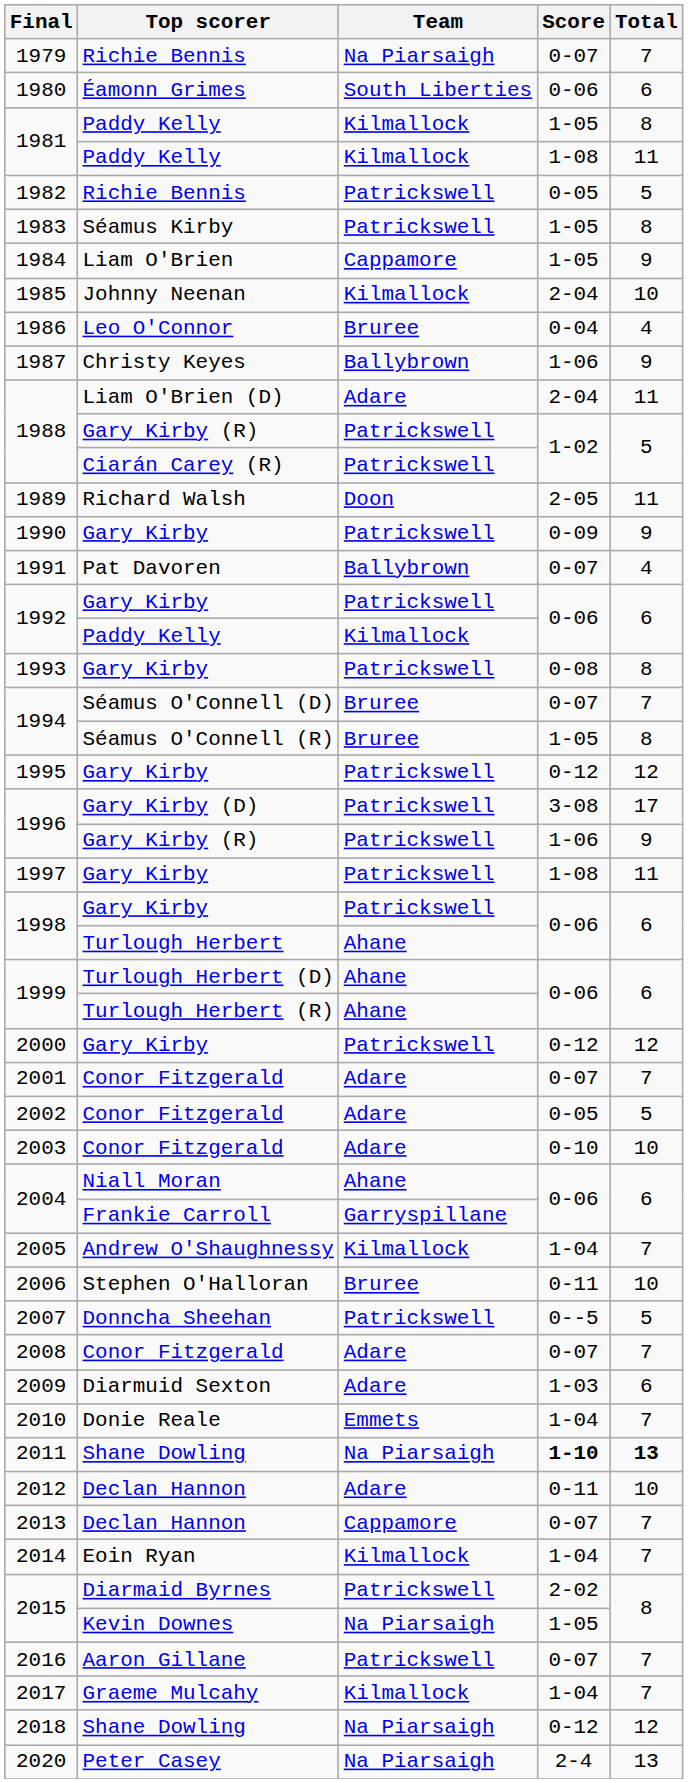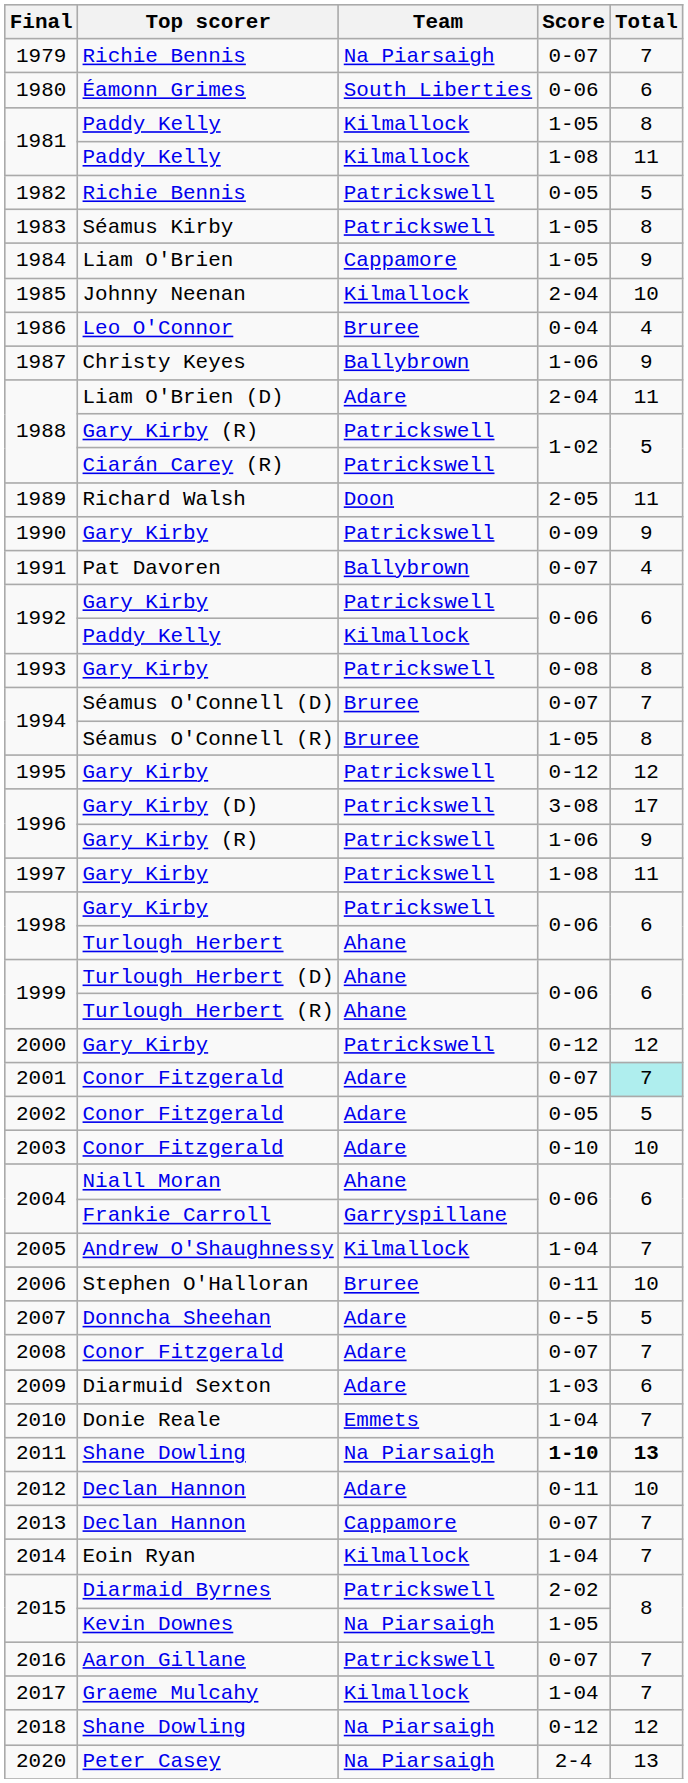 <table class="wikitable" style="text-align:center;">
 <tr>
 <th>Final</th>
 <th>Top scorer</th>
 <th>Team</th>
 <th>Score</th>
 <th>Total</th>
 </tr>
 <tr>
 <td rowspan="1">1979</td>
 <td style="text-align:left;"><a href='#'>Richie Bennis</a></td>
 <td style="text-align:left;"><a href='#'>Na Piarsaigh</a></td>
 <td>0-07</td>
 <td>7</td>
 </tr>
 <tr>
 <td rowspan="1">1980</td>
 <td style="text-align:left;"><a href='#'>Éamonn Grimes</a></td>
 <td style="text-align:left;"><a href='#'>South Liberties</a></td>
 <td>0-06</td>
 <td>6</td>
 </tr>
 <tr>
 <td rowspan="2">1981</td>
 <td style="text-align:left;"><a href='#'>Paddy Kelly</a></td>
 <td style="text-align:left;"><a href='#'>Kilmallock</a></td>
 <td>1-05</td>
 <td>8</td>
 </tr>
 <tr>
 <td style="text-align:left;"><a href='#'>Paddy Kelly</a></td>
 <td style="text-align:left;"><a href='#'>Kilmallock</a></td>
 <td>1-08</td>
 <td>11</td>
 </tr>
 <tr>
 <td rowspan="1">1982</td>
 <td style="text-align:left;"><a href='#'>Richie Bennis</a></td>
 <td style="text-align:left;"><a href='#'>Patrickswell</a></td>
 <td>0-05</td>
 <td>5</td>
 </tr>
 <tr>
 <td rowspan="1">1983</td>
 <td style="text-align:left;">Séamus Kirby</td>
 <td style="text-align:left;"><a href='#'>Patrickswell</a></td>
 <td>1-05</td>
 <td>8</td>
 </tr>
 <tr>
 <td rowspan="1">1984</td>
 <td style="text-align:left;">Liam O'Brien</td>
 <td style="text-align:left;"><a href='#'>Cappamore</a></td>
 <td>1-05</td>
 <td>9</td>
 </tr>
 <tr>
 <td rowspan="1">1985</td>
 <td style="text-align:left;">Johnny Neenan</td>
 <td style="text-align:left;"><a href='#'>Kilmallock</a></td>
 <td>2-04</td>
 <td>10</td>
 </tr>
 <tr>
 <td rowspan="1">1986</td>
 <td style="text-align:left;"><a href='#'>Leo O'Connor</a></td>
 <td style="text-align:left;"><a href='#'>Bruree</a></td>
 <td>0-04</td>
 <td>4</td>
 </tr>
 <tr>
 <td rowspan="1">1987</td>
 <td style="text-align:left;">Christy Keyes</td>
 <td style="text-align:left;"><a href='#'>Ballybrown</a></td>
 <td>1-06</td>
 <td>9</td>
 </tr>
 <tr>
 <td rowspan="3">1988</td>
 <td style="text-align:left;">Liam O'Brien (D)</td>
 <td style="text-align:left;"><a href='#'>Adare</a></td>
 <td>2-04</td>
 <td>11</td>
 </tr>
 <tr>
 <td style="text-align:left;"><a href='#'>Gary Kirby</a> (R)</td>
 <td style="text-align:left;"><a href='#'>Patrickswell</a></td>
 <td rowspan="2">1-02</td>
 <td rowspan="2">5</td>
 </tr>
 <tr>
 <td style="text-align:left;"><a href='#'>Ciarán Carey</a> (R)</td>
 <td style="text-align:left;"><a href='#'>Patrickswell</a></td>
 </tr>
 <tr>
 <td rowspan="1">1989</td>
 <td style="text-align:left;">Richard Walsh</td>
 <td style="text-align:left;"><a href='#'>Doon</a></td>
 <td>2-05</td>
 <td>11</td>
 </tr>
 <tr>
 <td rowspan="1">1990</td>
 <td style="text-align:left;"><a href='#'>Gary Kirby</a></td>
 <td style="text-align:left;"><a href='#'>Patrickswell</a></td>
 <td>0-09</td>
 <td>9</td>
 </tr>
 <tr>
 <td rowspan="1">1991</td>
 <td style="text-align:left;">Pat Davoren</td>
 <td style="text-align:left;"><a href='#'>Ballybrown</a></td>
 <td>0-07</td>
 <td>4</td>
 </tr>
 <tr>
 <td rowspan="2">1992</td>
 <td style="text-align:left;"><a href='#'>Gary Kirby</a></td>
 <td style="text-align:left;"><a href='#'>Patrickswell</a></td>
 <td rowspan="2">0-06</td>
 <td rowspan="2">6</td>
 </tr>
 <tr>
 <td style="text-align:left;"><a href='#'>Paddy Kelly</a></td>
 <td style="text-align:left;"><a href='#'>Kilmallock</a></td>
 </tr>
 <tr>
 <td rowspan="1">1993</td>
 <td style="text-align:left;"><a href='#'>Gary Kirby</a></td>
 <td style="text-align:left;"><a href='#'>Patrickswell</a></td>
 <td>0-08</td>
 <td>8</td>
 </tr>
 <tr>
 <td rowspan="2">1994</td>
 <td style="text-align:left;">Séamus O'Connell (D)</td>
 <td style="text-align:left;"><a href='#'>Bruree</a></td>
 <td>0-07</td>
 <td>7</td>
 </tr>
 <tr>
 <td style="text-align:left;">Séamus O'Connell (R)</td>
 <td style="text-align:left;"><a href='#'>Bruree</a></td>
 <td>1-05</td>
 <td>8</td>
 </tr>
 <tr>
 <td rowspan="1">1995</td>
 <td style="text-align:left;"><a href='#'>Gary Kirby</a></td>
 <td style="text-align:left;"><a href='#'>Patrickswell</a></td>
 <td>0-12</td>
 <td>12</td>
 </tr>
 <tr>
 <td rowspan="2">1996</td>
 <td style="text-align:left;"><a href='#'>Gary Kirby</a> (D)</td>
 <td style="text-align:left;"><a href='#'>Patrickswell</a></td>
 <td>3-08</td>
 <td>17</td>
 </tr>
 <tr>
 <td style="text-align:left;"><a href='#'>Gary Kirby</a> (R)</td>
 <td style="text-align:left;"><a href='#'>Patrickswell</a></td>
 <td>1-06</td>
 <td>9</td>
 </tr>
 <tr>
 <td rowspan="1">1997</td>
 <td style="text-align:left;"><a href='#'>Gary Kirby</a></td>
 <td style="text-align:left;"><a href='#'>Patrickswell</a></td>
 <td>1-08</td>
 <td>11</td>
 </tr>
 <tr>
 <td rowspan="2">1998</td>
 <td style="text-align:left;"><a href='#'>Gary Kirby</a></td>
 <td style="text-align:left;"><a href='#'>Patrickswell</a></td>
 <td rowspan="2">0-06</td>
 <td rowspan="2">6</td>
 </tr>
 <tr>
 <td style="text-align:left;"><a href='#'>Turlough Herbert</a></td>
 <td style="text-align:left;"><a href='#'>Ahane</a></td>
 </tr>
 <tr>
 <td rowspan="2">1999</td>
 <td style="text-align:left;"><a href='#'>Turlough Herbert</a> (D)</td>
 <td style="text-align:left;"><a href='#'>Ahane</a></td>
 <td rowspan="2">0-06</td>
 <td rowspan="2">6</td>
 </tr>
 <tr>
 <td style="text-align:left;"><a href='#'>Turlough Herbert</a> (R)</td>
 <td style="text-align:left;"><a href='#'>Ahane</a></td>
 </tr>
 <tr>
 <td rowspan="1">2000</td>
 <td style="text-align:left;"><a href='#'>Gary Kirby</a></td>
 <td style="text-align:left;"><a href='#'>Patrickswell</a></td>
 <td>0-12</td>
 <td>12</td>
 </tr>
 <tr>
 <td rowspan="1">2001</td>
 <td style="text-align:left;"><a href='#'>Conor Fitzgerald</a></td>
 <td style="text-align:left;"><a href='#'>Adare</a></td>
 <td>0-07</td>
-<td>7</td>
+<td style="background: paleturquoise;">7</td>
 </tr>
 <tr>
 <td rowspan="1">2002</td>
 <td style="text-align:left;"><a href='#'>Conor Fitzgerald</a></td>
 <td style="text-align:left;"><a href='#'>Adare</a></td>
 <td>0-05</td>
 <td>5</td>
 </tr>
 <tr>
 <td rowspan="1">2003</td>
 <td style="text-align:left;"><a href='#'>Conor Fitzgerald</a></td>
 <td style="text-align:left;"><a href='#'>Adare</a></td>
 <td>0-10</td>
 <td>10</td>
 </tr>
 <tr>
 <td rowspan="2">2004</td>
 <td style="text-align:left;"><a href='#'>Niall Moran</a></td>
 <td style="text-align:left;"><a href='#'>Ahane</a></td>
 <td rowspan="2">0-06</td>
 <td rowspan="2">6</td>
 </tr>
 <tr>
 <td style="text-align:left;"><a href='#'>Frankie Carroll</a></td>
 <td style="text-align:left;"><a href='#'>Garryspillane</a></td>
 </tr>
 <tr>
 <td rowspan="1">2005</td>
 <td style="text-align:left;"><a href='#'>Andrew O'Shaughnessy</a></td>
 <td style="text-align:left;"><a href='#'>Kilmallock</a></td>
 <td>1-04</td>
 <td>7</td>
 </tr>
 <tr>
 <td rowspan="1">2006</td>
 <td style="text-align:left;">Stephen O'Halloran</td>
 <td style="text-align:left;"><a href='#'>Bruree</a></td>
 <td>0-11</td>
 <td>10</td>
 </tr>
 <tr>
 <td rowspan="1">2007</td>
 <td style="text-align:left;"><a href='#'>Donncha Sheehan</a></td>
-<td style="text-align:left;"><a href='#'>Patrickswell</a></td>
+<td style="text-align:left;"><a href='#'>Adare</a></td>
 <td>0--5</td>
 <td>5</td>
 </tr>
 <tr>
 <td rowspan="1">2008</td>
 <td style="text-align:left;"><a href='#'>Conor Fitzgerald</a></td>
 <td style="text-align:left;"><a href='#'>Adare</a></td>
 <td>0-07</td>
 <td>7</td>
 </tr>
 <tr>
 <td rowspan="1">2009</td>
 <td style="text-align:left;">Diarmuid Sexton</td>
 <td style="text-align:left;"><a href='#'>Adare</a></td>
 <td>1-03</td>
 <td>6</td>
 </tr>
 <tr>
 <td rowspan="1">2010</td>
 <td style="text-align:left;">Donie Reale</td>
 <td style="text-align:left;"><a href='#'>Emmets</a></td>
 <td>1-04</td>
 <td>7</td>
 </tr>
 <tr>
 <td rowspan="1">2011</td>
 <td style="text-align:left;"><a href='#'>Shane Dowling</a></td>
 <td style="text-align:left;"><a href='#'>Na Piarsaigh</a></td>
 <td><strong>1-10</strong></td>
 <td><strong>13</strong></td>
 </tr>
 <tr>
 <td rowspan="1">2012</td>
 <td style="text-align:left;"><a href='#'>Declan Hannon</a></td>
 <td style="text-align:left;"><a href='#'>Adare</a></td>
 <td>0-11</td>
 <td>10</td>
 </tr>
 <tr>
 <td rowspan="1">2013</td>
 <td style="text-align:left;"><a href='#'>Declan Hannon</a></td>
 <td style="text-align:left;"><a href='#'>Cappamore</a></td>
 <td>0-07</td>
 <td>7</td>
 </tr>
 <tr>
 <td rowspan="1">2014</td>
 <td style="text-align:left;">Eoin Ryan</td>
 <td style="text-align:left;"><a href='#'>Kilmallock</a></td>
 <td>1-04</td>
 <td>7</td>
 </tr>
 <tr>
 <td rowspan="2">2015</td>
 <td style="text-align:left;"><a href='#'>Diarmaid Byrnes</a></td>
 <td style="text-align:left;"><a href='#'>Patrickswell</a></td>
 <td>2-02</td>
 <td rowspan="2">8</td>
 </tr>
 <tr>
 <td style="text-align:left;"><a href='#'>Kevin Downes</a></td>
 <td style="text-align:left;"><a href='#'>Na Piarsaigh</a></td>
 <td>1-05</td>
 </tr>
 <tr>
 <td rowspan="1">2016</td>
 <td style="text-align:left;"><a href='#'>Aaron Gillane</a></td>
 <td style="text-align:left;"><a href='#'>Patrickswell</a></td>
 <td>0-07</td>
 <td>7</td>
 </tr>
 <tr>
 <td rowspan="1">2017</td>
 <td style="text-align:left;"><a href='#'>Graeme Mulcahy</a></td>
 <td style="text-align:left;"><a href='#'>Kilmallock</a></td>
 <td>1-04</td>
 <td>7</td>
 </tr>
 <tr>
 <td rowspan="1">2018</td>
 <td style="text-align:left;"><a href='#'>Shane Dowling</a></td>
 <td style="text-align:left;"><a href='#'>Na Piarsaigh</a></td>
 <td>0-12</td>
 <td>12</td>
 </tr>
 <tr>
 <td rowspan="1">2020</td>
 <td style="text-align:left;"><a href='#'>Peter Casey</a></td>
 <td style="text-align:left;"><a href='#'>Na Piarsaigh</a></td>
 <td>2-4</td>
 <td>13</td>
 </tr>
 </table>
